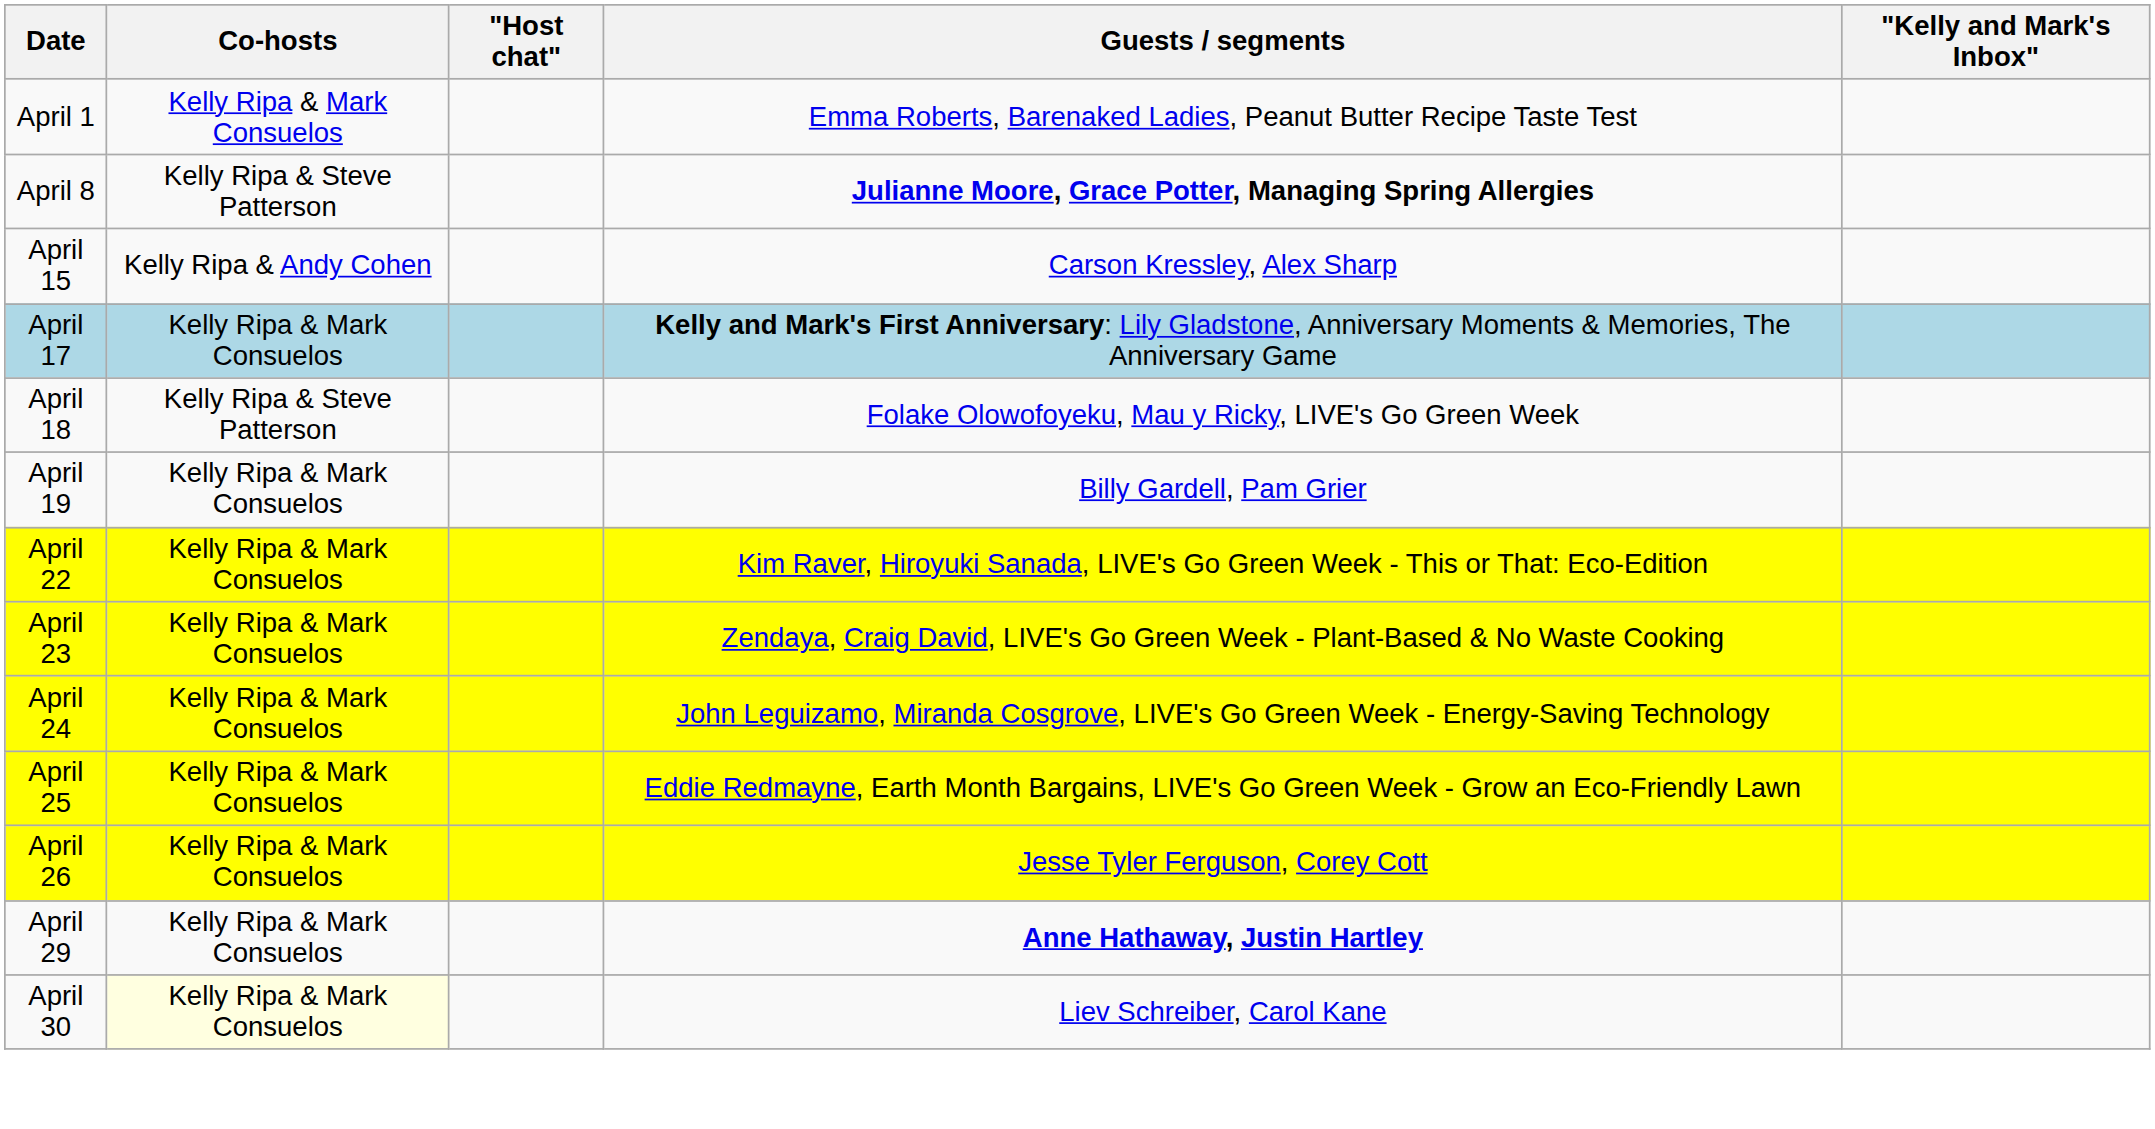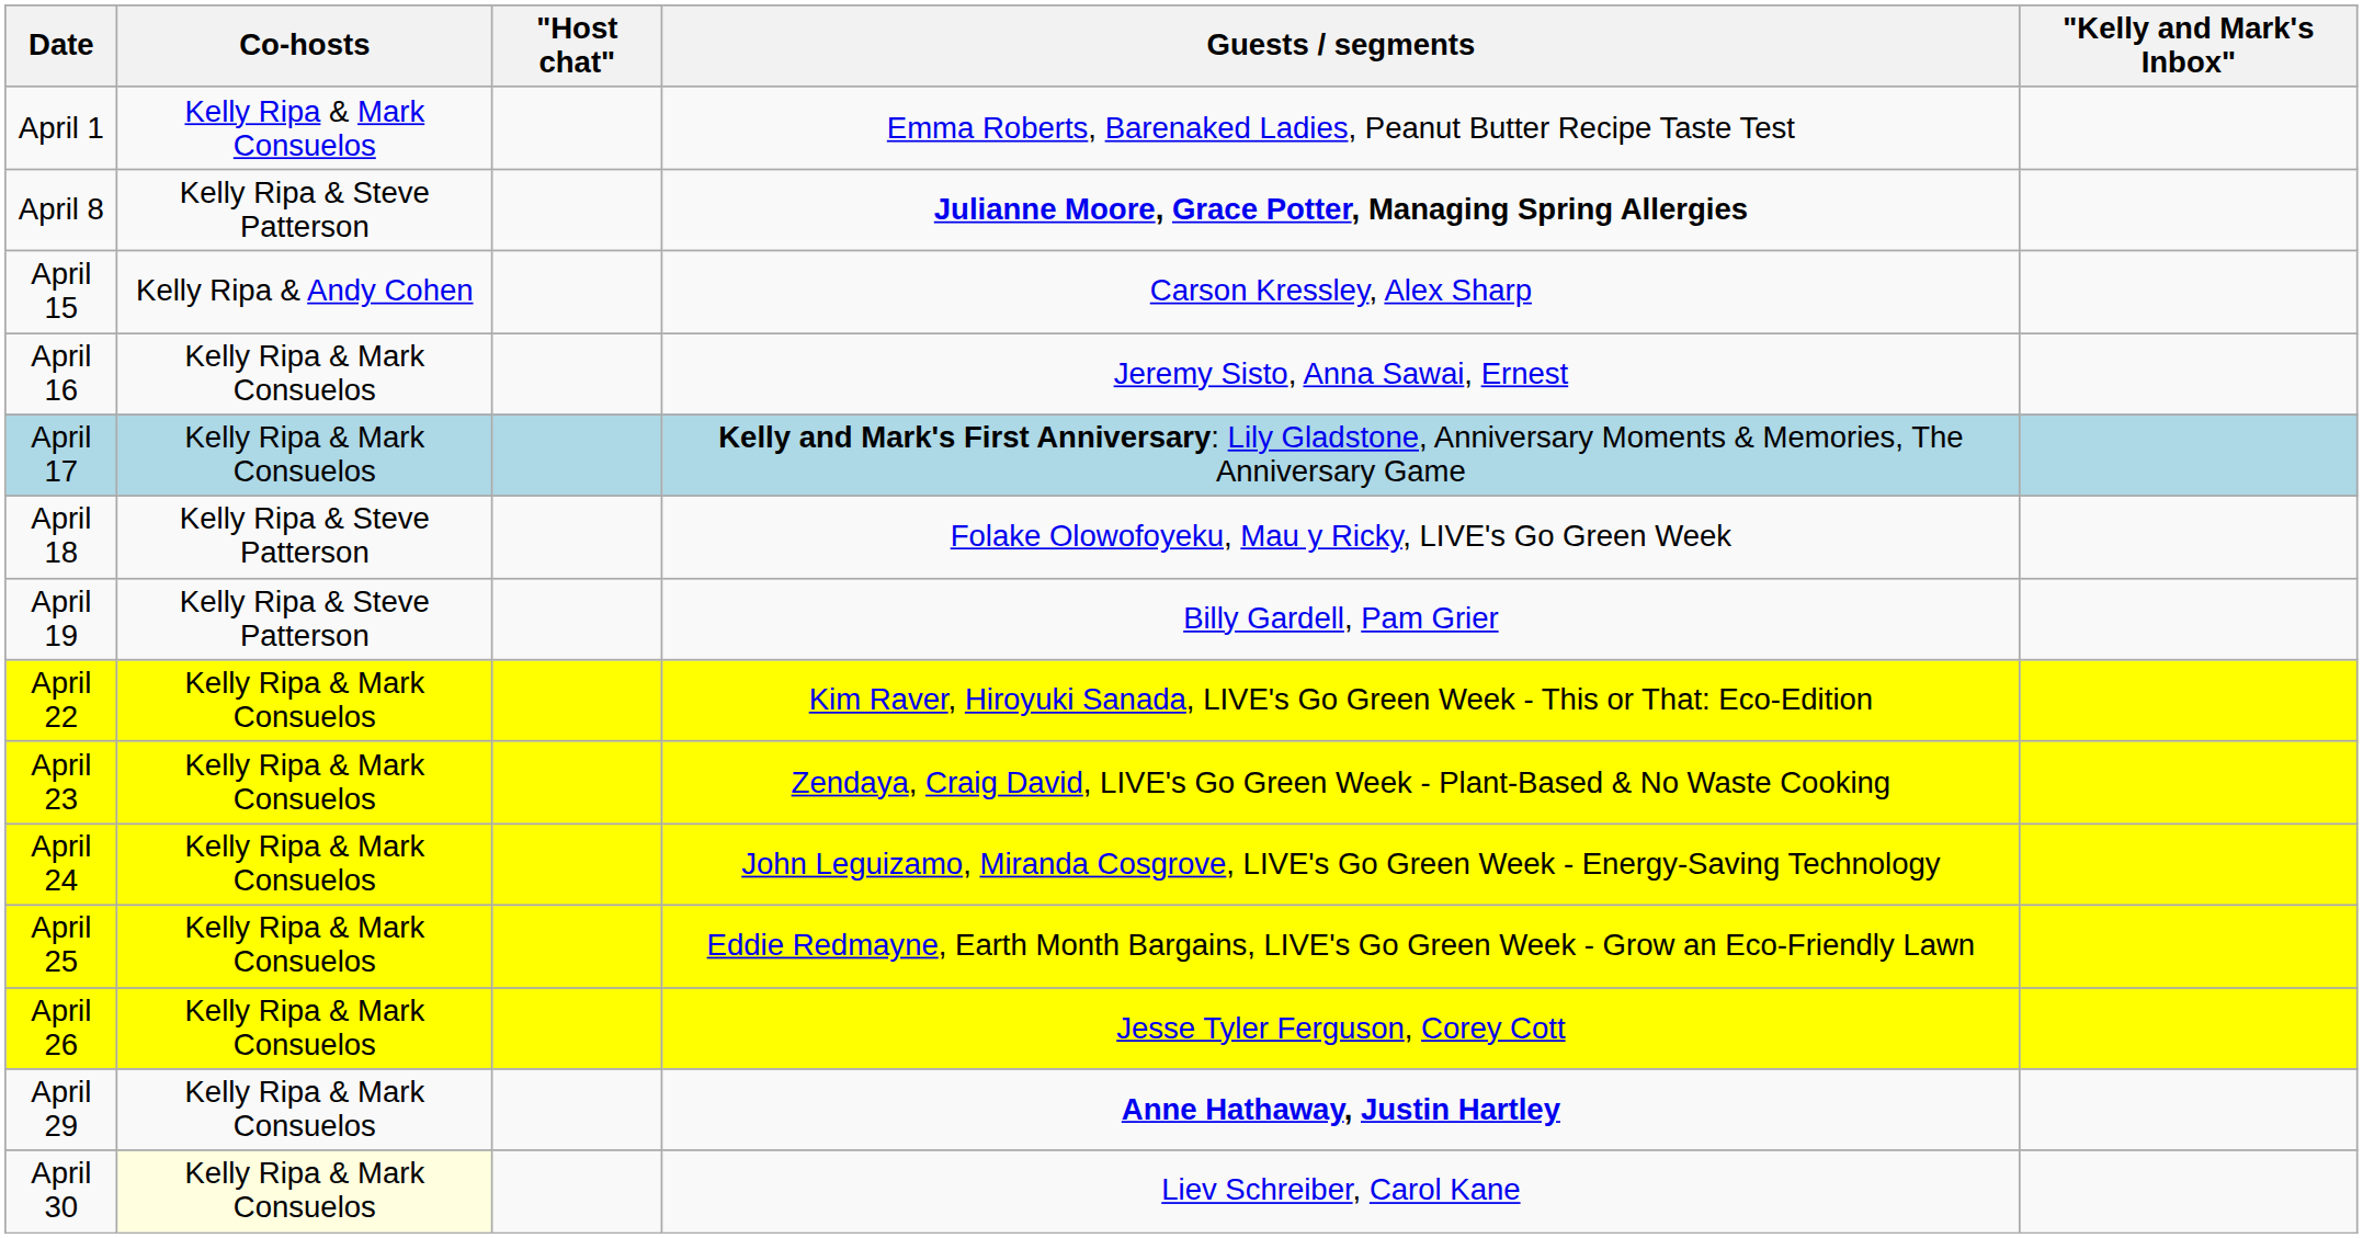 <table class="wikitable sortable" style="text-align:center;">
 <tr>
 <th>Date</th>
 <th>Co-hosts</th>
 <th>"Host chat"</th>
 <th>Guests / segments</th>
 <th>"Kelly and Mark's Inbox"</th>
 </tr>
 <tr>
 <td>April 1</td>
 <td><a href='#'>Kelly Ripa</a> & <a href='#'>Mark Consuelos</a></td>
 <td></td>
 <td><a href='#'>Emma Roberts</a>, <a href='#'>Barenaked Ladies</a>, Peanut Butter Recipe Taste Test</td>
 <td></td>
 </tr>
 <tr>
 <td>April 8</td>
 <td>Kelly Ripa & Steve Patterson</td>
 <td></td>
 <td><strong><a href='#'>Julianne Moore</a>, <a href='#'>Grace Potter</a>, Managing Spring Allergies</strong></td>
 <td></td>
 </tr>
 <tr>
 <td>April 15</td>
 <td>Kelly Ripa & <a href='#'>Andy Cohen</a></td>
 <td></td>
 <td><a href='#'>Carson Kressley</a>, <a href='#'>Alex Sharp</a></td>
 <td></td>
 </tr>
+<tr>
+<td>April 16</td>
+<td>Kelly Ripa & Mark Consuelos</td>
+<td></td>
+<td><a href='#'>Jeremy Sisto</a>, <a href='#'>Anna Sawai</a>, <a href='#'>Ernest</a></td>
+<td></td>
+</tr>
 <tr style="background:lightblue;">
 <td>April 17</td>
 <td>Kelly Ripa & Mark Consuelos</td>
 <td></td>
 <td><strong>Kelly and Mark's First Anniversary</strong>: <a href='#'>Lily Gladstone</a>, Anniversary Moments & Memories, The Anniversary Game</td>
 <td></td>
 </tr>
 <tr>
 <td>April 18</td>
 <td>Kelly Ripa & Steve Patterson</td>
 <td></td>
 <td><a href='#'>Folake Olowofoyeku</a>, <a href='#'>Mau y Ricky</a>, LIVE's Go Green Week</td>
 <td></td>
 </tr>
 <tr>
 <td>April 19</td>
-<td>Kelly Ripa & Mark Consuelos</td>
+<td>Kelly Ripa & Steve Patterson</td>
 <td></td>
 <td><a href='#'>Billy Gardell</a>, <a href='#'>Pam Grier</a></td>
 <td></td>
 </tr>
 <tr style="background:yellow;">
 <td>April 22</td>
 <td>Kelly Ripa & Mark Consuelos</td>
 <td></td>
 <td><a href='#'>Kim Raver</a>, <a href='#'>Hiroyuki Sanada</a>, LIVE's Go Green Week - This or That: Eco-Edition</td>
 <td></td>
 </tr>
 <tr style="background:yellow;">
 <td>April 23</td>
 <td>Kelly Ripa & Mark Consuelos</td>
 <td></td>
 <td><a href='#'>Zendaya</a>, <a href='#'>Craig David</a>, LIVE's Go Green Week - Plant-Based & No Waste Cooking</td>
 <td></td>
 </tr>
 <tr style="background:yellow;">
 <td>April 24</td>
 <td>Kelly Ripa & Mark Consuelos</td>
 <td></td>
 <td><a href='#'>John Leguizamo</a>, <a href='#'>Miranda Cosgrove</a>, LIVE's Go Green Week - Energy-Saving Technology</td>
 <td></td>
 </tr>
 <tr style="background:yellow;">
 <td>April 25</td>
 <td>Kelly Ripa & Mark Consuelos</td>
 <td></td>
 <td><a href='#'>Eddie Redmayne</a>, Earth Month Bargains, LIVE's Go Green Week - Grow an Eco-Friendly Lawn</td>
 <td></td>
 </tr>
 <tr style="background:yellow;">
 <td>April 26</td>
 <td>Kelly Ripa & Mark Consuelos</td>
 <td></td>
 <td><a href='#'>Jesse Tyler Ferguson</a>, <a href='#'>Corey Cott</a></td>
 <td></td>
 </tr>
 <tr>
 <td>April 29</td>
 <td>Kelly Ripa & Mark Consuelos</td>
 <td></td>
 <td><strong><a href='#'>Anne Hathaway</a>, <a href='#'>Justin Hartley</a></strong></td>
 <td></td>
 </tr>
 <tr>
 <td>April 30</td>
 <td style="background: lightyellow;">Kelly Ripa & Mark Consuelos</td>
 <td></td>
 <td><a href='#'>Liev Schreiber</a>, <a href='#'>Carol Kane</a></td>
 <td></td>
 </tr>
 </table>
